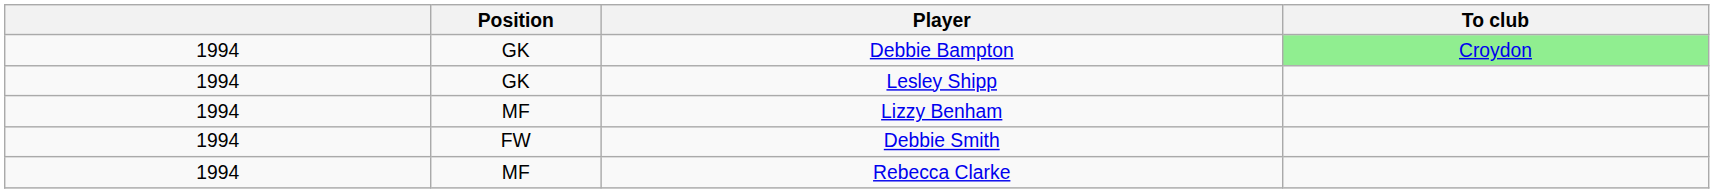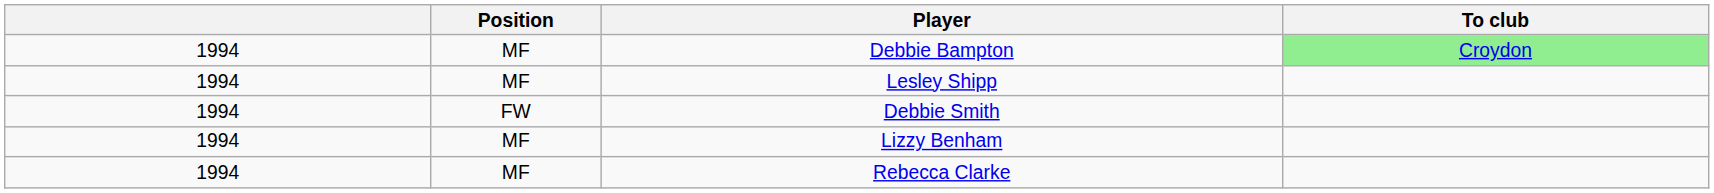 <table class="wikitable sortable" style="width:95%; text-align:center; font-size:85%; text-align:center;">
 <tr>
 <th width="25%"></th>
 <th width="10%">Position</th>
 <th>Player</th>
 <th width="25%">To club</th>
 </tr>
 <tr>
 <td>1994</td>
-<td>GK</td>
+<td>MF</td>
 <td> <a href='#'>Debbie Bampton</a></td>
 <td style="background: lightgreen;"><em></em> <a href='#'>Croydon</a></td>
 </tr>
 <tr>
 <td>1994</td>
-<td>GK</td>
+<td>MF</td>
 <td><a href='#'>Lesley Shipp</a></td>
-<td></td>
-</tr>
-<tr>
-<td>1994</td>
-<td>MF</td>
-<td><a href='#'>Lizzy Benham</a></td>
 <td></td>
 </tr>
 <tr>
 <td>1994</td>
 <td>FW</td>
 <td> <a href='#'>Debbie Smith</a></td>
 <td></td>
 </tr>
 <tr>
 <td>1994</td>
 <td>MF</td>
+<td><a href='#'>Lizzy Benham</a></td>
+<td></td>
+</tr>
+<tr>
+<td>1994</td>
+<td>MF</td>
 <td><a href='#'>Rebecca Clarke</a></td>
 <td></td>
 </tr>
 </table>
